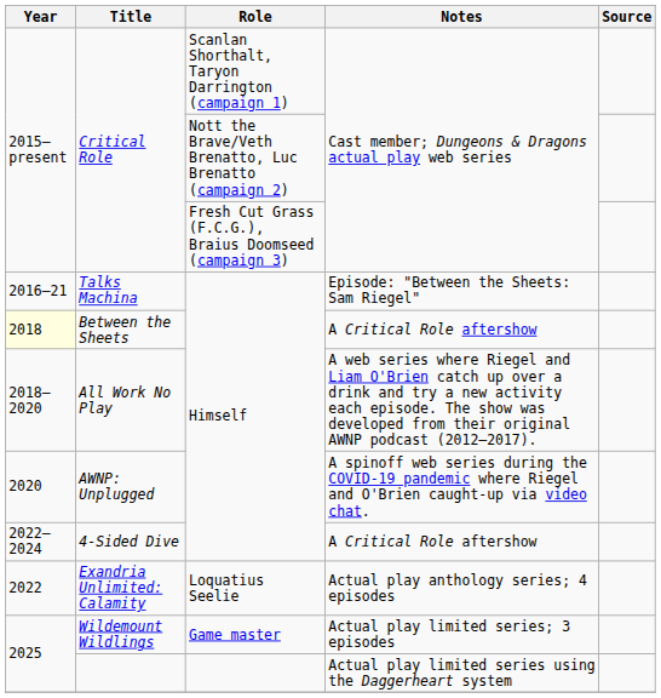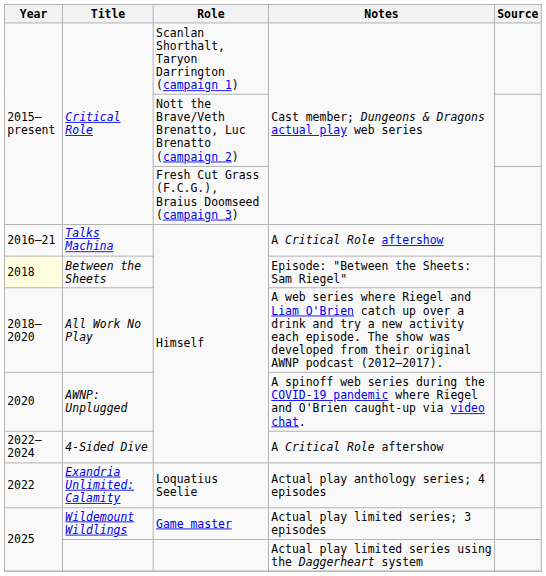 <table class="wikitable sortable">
 <tr>
 <th>Year</th>
 <th>Title</th>
 <th>Role</th>
 <th class="unsortable">Notes</th>
 <th class="unsortable">Source</th>
 </tr>
 <tr>
 <td rowspan="3">2015–present</td>
 <td rowspan="3"><em><a href='#'>Critical Role</a></em></td>
 <td>Scanlan Shorthalt, Taryon Darrington (<a href='#'>campaign 1</a>)</td>
 <td rowspan="3">Cast member; <em>Dungeons & Dragons</em> <a href='#'>actual play</a> web series</td>
 <td></td>
 </tr>
 <tr>
 <td>Nott the Brave/Veth Brenatto, Luc Brenatto (<a href='#'>campaign 2</a>)</td>
 <td></td>
 </tr>
 <tr>
 <td>Fresh Cut Grass (F.C.G.), Braius Doomseed (<a href='#'>campaign 3</a>)</td>
 <td></td>
 </tr>
 <tr>
 <td>2016–21</td>
 <td><em><a href='#'>Talks Machina</a></em></td>
 <td rowspan="5">Himself</td>
-<td>Episode: "Between the Sheets: Sam Riegel"</td>
+<td>A <em>Critical Role</em> <a href='#'>aftershow</a></td>
 <td></td>
 </tr>
 <tr>
 <td style="background: lightyellow;">2018</td>
 <td><em>Between the Sheets</em></td>
-<td>A <em>Critical Role</em> <a href='#'>aftershow</a></td>
+<td>Episode: "Between the Sheets: Sam Riegel"</td>
 <td></td>
 </tr>
 <tr>
 <td>2018–2020</td>
 <td><em>All Work No Play</em></td>
 <td>A web series where Riegel and <a href='#'>Liam O'Brien</a> catch up over a drink and try a new activity each episode. The show was developed from their original AWNP podcast (2012–2017).</td>
 <td></td>
 </tr>
 <tr>
 <td>2020</td>
 <td><em>AWNP: Unplugged</em></td>
 <td>A spinoff web series during the <a href='#'>COVID-19 pandemic</a> where Riegel and O'Brien caught-up via <a href='#'>video chat</a>.</td>
 <td></td>
 </tr>
 <tr>
 <td>2022–2024</td>
 <td><em>4-Sided Dive</em></td>
 <td>A <em>Critical Role</em> aftershow</td>
 <td></td>
 </tr>
 <tr>
 <td>2022</td>
 <td><em><a href='#'>Exandria Unlimited: Calamity</a></em></td>
 <td>Loquatius Seelie</td>
 <td>Actual play anthology series; 4 episodes</td>
 <td></td>
 </tr>
 <tr>
 <td rowspan="2">2025</td>
 <td><em><a href='#'>Wildemount Wildlings</a></em></td>
 <td><a href='#'>Game master</a></td>
 <td>Actual play limited series; 3 episodes</td>
 <td></td>
 </tr>
 <tr>
 <td></td>
 <td></td>
 <td>Actual play limited series using the <em>Daggerheart</em> system</td>
 <td></td>
 </tr>
 <tr>
 </tr>
 </table>
